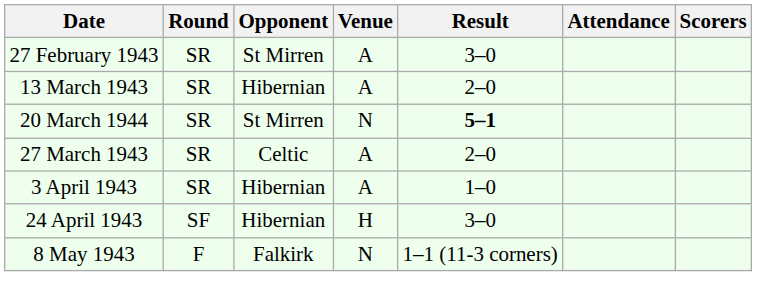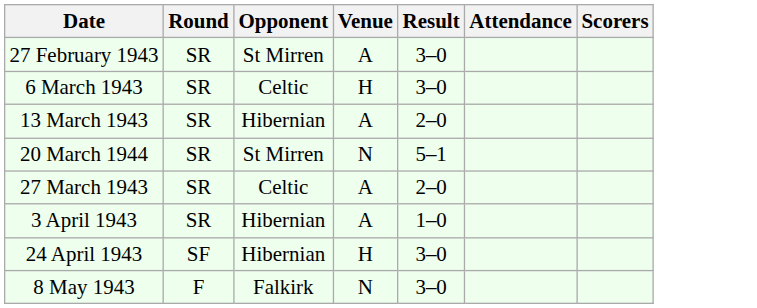 <table class="wikitable sortable" style="font-size:100%; text-align:center">
 <tr>
 <th>Date</th>
 <th>Round</th>
 <th>Opponent</th>
 <th>Venue</th>
 <th>Result</th>
 <th>Attendance</th>
 <th>Scorers</th>
 </tr>
 <tr bgcolor="#eeffee">
 <td>27 February 1943</td>
 <td>SR</td>
 <td>St Mirren</td>
 <td>A</td>
 <td>3–0</td>
 <td></td>
 <td></td>
 </tr>
 <tr bgcolor="#eeffee">
+<td>6 March 1943</td>
+<td>SR</td>
+<td>Celtic</td>
+<td>H</td>
+<td>3–0</td>
+<td></td>
+<td></td>
+</tr>
+<tr bgcolor="#eeffee">
 <td>13 March 1943</td>
 <td>SR</td>
 <td>Hibernian</td>
 <td>A</td>
 <td>2–0</td>
 <td></td>
 <td></td>
 </tr>
 <tr bgcolor="#eeffee">
 <td>20 March 1944</td>
 <td>SR</td>
 <td>St Mirren</td>
 <td>N</td>
-<td><strong>5–1</strong></td>
+<td>5–1</td>
 <td></td>
 <td></td>
 </tr>
 <tr bgcolor="#eeffee">
 <td>27 March 1943</td>
 <td>SR</td>
 <td>Celtic</td>
 <td>A</td>
 <td>2–0</td>
 <td></td>
 <td></td>
 </tr>
 <tr bgcolor="#eeffee">
 <td>3 April 1943</td>
 <td>SR</td>
 <td>Hibernian</td>
 <td>A</td>
 <td>1–0</td>
 <td></td>
 <td></td>
 </tr>
 <tr bgcolor="#eeffee">
 <td>24 April 1943</td>
 <td>SF</td>
 <td>Hibernian</td>
 <td>H</td>
 <td>3–0</td>
 <td></td>
 <td></td>
 </tr>
 <tr bgcolor="#eeffee">
 <td>8 May 1943</td>
 <td>F</td>
 <td>Falkirk</td>
 <td>N</td>
-<td>1–1 (11-3 corners)</td>
+<td>3–0</td>
 <td></td>
 <td></td>
 </tr>
 </table>
